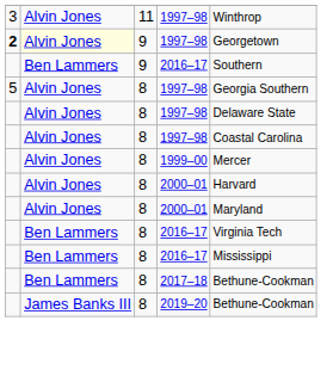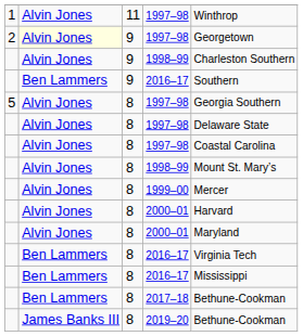 <table class="wikitable">
 <tr>
 </tr>
 <tr>
-<td>3</td>
+<td>1</td>
 <td><a href='#'>Alvin Jones</a></td>
 <td>11</td>
 <td style="font-size:80%;"><a href='#'>1997–98</a></td>
 <td style="font-size:80%;">Winthrop</td>
 </tr>
 <tr>
-<td><strong>2</strong></td>
+<td>2</td>
 <td style="background: lightyellow;"><a href='#'>Alvin Jones</a></td>
 <td>9</td>
 <td style="font-size:80%;"><a href='#'>1997–98</a></td>
 <td style="font-size:80%;">Georgetown</td>
+</tr>
+<tr>
+<td></td>
+<td><a href='#'>Alvin Jones</a></td>
+<td>9</td>
+<td style="font-size:80%;"><a href='#'>1998–99</a></td>
+<td style="font-size:80%;">Charleston Southern</td>
 </tr>
 <tr>
 <td></td>
 <td><a href='#'>Ben Lammers</a></td>
 <td>9</td>
 <td style="font-size:80%;"><a href='#'>2016–17</a></td>
 <td style="font-size:80%;">Southern</td>
 </tr>
 <tr>
 <td>5</td>
 <td><a href='#'>Alvin Jones</a></td>
 <td>8</td>
 <td style="font-size:80%;"><a href='#'>1997–98</a></td>
 <td style="font-size:80%;">Georgia Southern</td>
 </tr>
 <tr>
 <td></td>
 <td><a href='#'>Alvin Jones</a></td>
 <td>8</td>
 <td style="font-size:80%;"><a href='#'>1997–98</a></td>
 <td style="font-size:80%;">Delaware State</td>
 </tr>
 <tr>
 <td></td>
 <td><a href='#'>Alvin Jones</a></td>
 <td>8</td>
 <td style="font-size:80%;"><a href='#'>1997–98</a></td>
 <td style="font-size:80%;">Coastal Carolina</td>
+</tr>
+<tr>
+<td></td>
+<td><a href='#'>Alvin Jones</a></td>
+<td>8</td>
+<td style="font-size:80%;"><a href='#'>1998–99</a></td>
+<td style="font-size:80%;">Mount St. Mary’s</td>
 </tr>
 <tr>
 <td></td>
 <td><a href='#'>Alvin Jones</a></td>
 <td>8</td>
 <td style="font-size:80%;"><a href='#'>1999–00</a></td>
 <td style="font-size:80%;">Mercer</td>
 </tr>
 <tr>
 <td></td>
 <td><a href='#'>Alvin Jones</a></td>
 <td>8</td>
 <td style="font-size:80%;"><a href='#'>2000–01</a></td>
 <td style="font-size:80%;">Harvard</td>
 </tr>
 <tr>
 <td></td>
 <td><a href='#'>Alvin Jones</a></td>
 <td>8</td>
 <td style="font-size:80%;"><a href='#'>2000–01</a></td>
 <td style="font-size:80%;">Maryland</td>
 </tr>
 <tr>
 <td></td>
 <td><a href='#'>Ben Lammers</a></td>
 <td>8</td>
 <td style="font-size:80%;"><a href='#'>2016–17</a></td>
 <td style="font-size:80%;">Virginia Tech</td>
 </tr>
 <tr>
 <td></td>
 <td><a href='#'>Ben Lammers</a></td>
 <td>8</td>
 <td style="font-size:80%;"><a href='#'>2016–17</a></td>
 <td style="font-size:80%;">Mississippi</td>
 </tr>
 <tr>
 <td></td>
 <td><a href='#'>Ben Lammers</a></td>
 <td>8</td>
 <td style="font-size:80%;"><a href='#'>2017–18</a></td>
 <td style="font-size:80%;">Bethune-Cookman</td>
 </tr>
 <tr>
 <td></td>
 <td><a href='#'>James Banks III</a></td>
 <td>8</td>
 <td style="font-size:80%;"><a href='#'>2019–20</a></td>
 <td style="font-size:80%;">Bethune-Cookman</td>
 </tr>
 </table>
